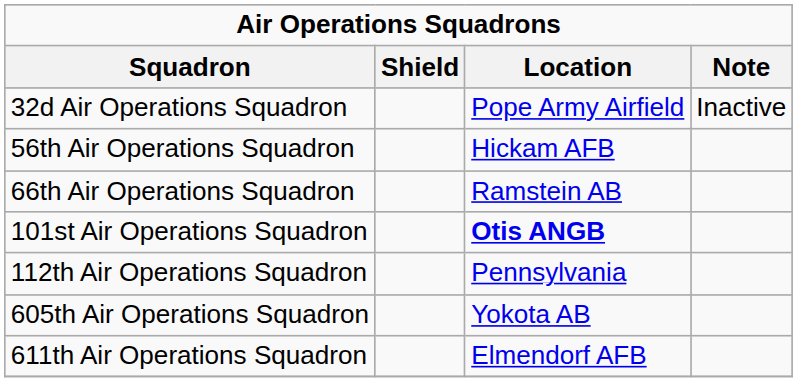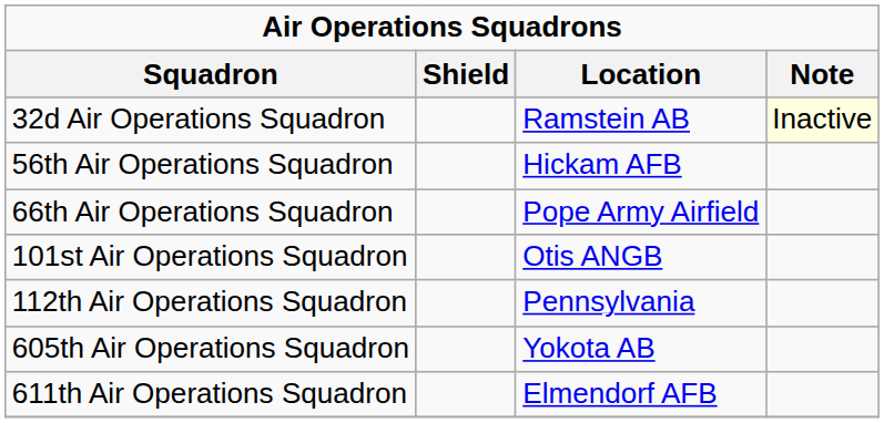 <table class="wikitable">
 <tr>
 <td colspan="6" align="center"><strong>Air Operations Squadrons</strong></td>
 </tr>
 <tr>
 <th>Squadron</th>
 <th>Shield</th>
 <th>Location</th>
 <th>Note</th>
 </tr>
 <tr>
 <td>32d Air Operations Squadron</td>
 <td></td>
-<td><a href='#'>Pope Army Airfield</a></td>
-<td>Inactive</td>
+<td><a href='#'>Ramstein AB</a></td>
+<td style="background: lightyellow;">Inactive</td>
 </tr>
 <tr>
 <td>56th Air Operations Squadron</td>
 <td></td>
 <td><a href='#'>Hickam AFB</a></td>
 <td></td>
 </tr>
 <tr>
 <td>66th Air Operations Squadron</td>
 <td></td>
-<td><a href='#'>Ramstein AB</a></td>
+<td><a href='#'>Pope Army Airfield</a></td>
 <td></td>
 </tr>
 <tr>
 <td>101st Air Operations Squadron</td>
 <td></td>
-<td><strong><a href='#'>Otis ANGB</a></strong></td>
+<td><a href='#'>Otis ANGB</a></td>
 <td></td>
 </tr>
 <tr>
 <td>112th Air Operations Squadron</td>
 <td></td>
 <td><a href='#'>Pennsylvania</a></td>
 <td></td>
 </tr>
 <tr>
 <td>605th Air Operations Squadron</td>
 <td></td>
 <td><a href='#'>Yokota AB</a></td>
 <td></td>
 </tr>
 <tr>
 <td>611th Air Operations Squadron</td>
 <td></td>
 <td><a href='#'>Elmendorf AFB</a></td>
 <td></td>
 </tr>
 <tr>
 </tr>
 </table>
